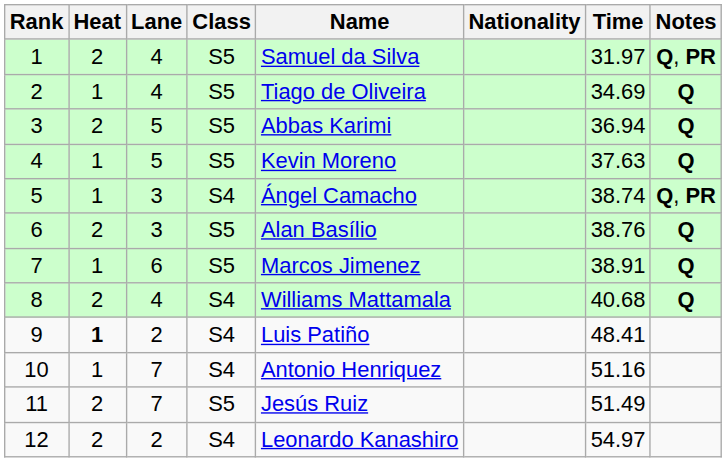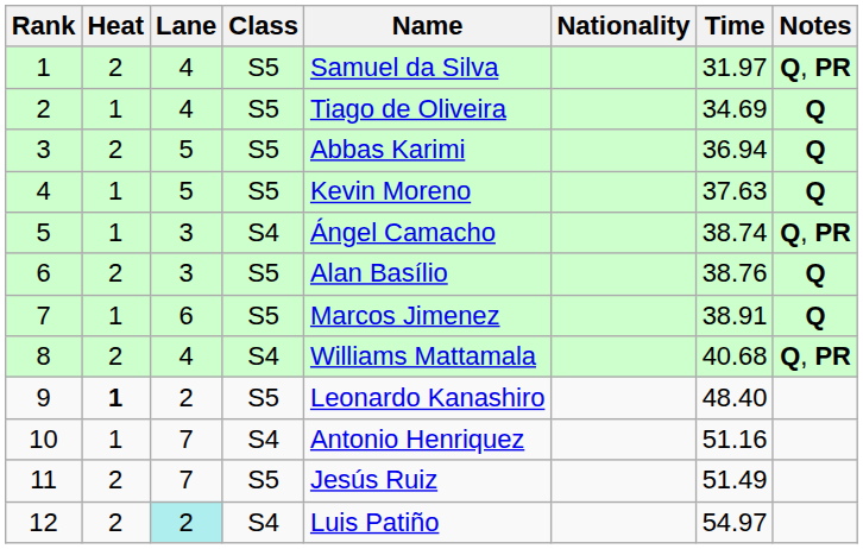 <table class="wikitable sortable" style="text-align:center">
 <tr>
 <th>Rank</th>
 <th>Heat</th>
 <th>Lane</th>
 <th>Class</th>
 <th>Name</th>
 <th>Nationality</th>
 <th>Time</th>
 <th>Notes</th>
 </tr>
 <tr bgcolor="ccffcc">
 <td>1</td>
 <td>2</td>
 <td>4</td>
 <td>S5</td>
 <td align="left"><a href='#'>Samuel da Silva</a></td>
 <td align=left></td>
 <td>31.97</td>
 <td><strong>Q</strong>, <strong>PR</strong></td>
 </tr>
 <tr bgcolor="ccffcc">
 <td>2</td>
 <td>1</td>
 <td>4</td>
 <td>S5</td>
 <td align="left"><a href='#'>Tiago de Oliveira</a></td>
 <td align=left></td>
 <td>34.69</td>
 <td><strong>Q</strong></td>
 </tr>
 <tr bgcolor="ccffcc">
 <td>3</td>
 <td>2</td>
 <td>5</td>
 <td>S5</td>
 <td align="left"><a href='#'>Abbas Karimi</a></td>
 <td align=left></td>
 <td>36.94</td>
 <td><strong>Q</strong></td>
 </tr>
 <tr bgcolor="ccffcc">
 <td>4</td>
 <td>1</td>
 <td>5</td>
 <td>S5</td>
 <td align="left"><a href='#'>Kevin Moreno</a></td>
 <td align=left></td>
 <td>37.63</td>
 <td><strong>Q</strong></td>
 </tr>
 <tr bgcolor="ccffcc">
 <td>5</td>
 <td>1</td>
 <td>3</td>
 <td>S4</td>
 <td align="left"><a href='#'>Ángel Camacho</a></td>
 <td align=left></td>
 <td>38.74</td>
 <td><strong>Q</strong>, <strong>PR</strong></td>
 </tr>
 <tr bgcolor="ccffcc">
 <td>6</td>
 <td>2</td>
 <td>3</td>
 <td>S5</td>
 <td align="left"><a href='#'>Alan Basílio</a></td>
 <td align=left></td>
 <td>38.76</td>
 <td><strong>Q</strong></td>
 </tr>
 <tr bgcolor="ccffcc">
 <td>7</td>
 <td>1</td>
 <td>6</td>
 <td>S5</td>
 <td align="left"><a href='#'>Marcos Jimenez</a></td>
 <td align=left></td>
 <td>38.91</td>
 <td><strong>Q</strong></td>
 </tr>
 <tr bgcolor="ccffcc">
 <td>8</td>
 <td>2</td>
 <td>4</td>
 <td>S4</td>
 <td align="left"><a href='#'>Williams Mattamala</a></td>
 <td align=left></td>
 <td>40.68</td>
-<td><strong>Q</strong></td>
+<td><strong>Q</strong>, <strong>PR</strong></td>
 </tr>
 <tr>
 <td>9</td>
 <td><strong>1</strong></td>
 <td>2</td>
-<td>S4</td>
-<td align="left"><a href='#'>Luis Patiño</a></td>
+<td>S5</td>
+<td align="left"><a href='#'>Leonardo Kanashiro</a></td>
 <td align=left></td>
-<td>48.41</td>
+<td>48.40</td>
 <td></td>
 </tr>
 <tr>
 <td>10</td>
 <td>1</td>
 <td>7</td>
 <td>S4</td>
 <td align="left"><a href='#'>Antonio Henriquez</a></td>
 <td align=left></td>
 <td>51.16</td>
 <td></td>
 </tr>
 <tr>
 <td>11</td>
 <td>2</td>
 <td>7</td>
 <td>S5</td>
 <td align="left"><a href='#'>Jesús Ruiz</a></td>
 <td align=left></td>
 <td>51.49</td>
 <td></td>
 </tr>
 <tr>
 <td>12</td>
 <td>2</td>
-<td>2</td>
+<td style="background: paleturquoise;">2</td>
 <td>S4</td>
-<td align="left"><a href='#'>Leonardo Kanashiro</a></td>
+<td align="left"><a href='#'>Luis Patiño</a></td>
 <td align=left></td>
 <td>54.97</td>
 <td></td>
 </tr>
 </table>
